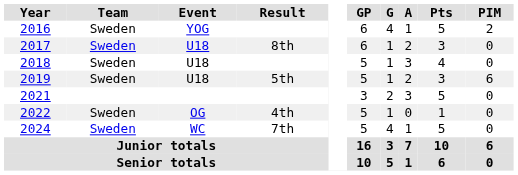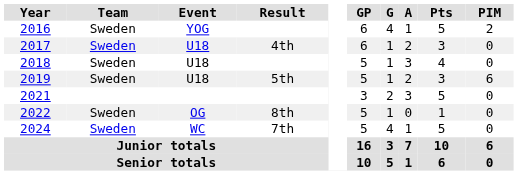 <table border="0" cellpadding="1" cellspacing="0" style="text-align:center; width:40em">
 <tr ALIGN="centre" bgcolor="#e0e0e0">
 <th>Year</th>
 <th>Team</th>
 <th>Event</th>
 <th>Result</th>
 <th rowspan="98" bgcolor="#ffffff"> </th>
 <th>GP</th>
 <th>G</th>
 <th>A</th>
 <th>Pts</th>
 <th>PIM</th>
 </tr>
 <tr>
 <td><a href='#'>2016</a></td>
 <td>Sweden</td>
 <td><a href='#'>YOG</a></td>
 <td></td>
 <td>6</td>
 <td>4</td>
 <td>1</td>
 <td>5</td>
 <td>2</td>
 </tr>
 <tr bgcolor="#f0f0f0">
 <td><a href='#'>2017</a></td>
 <td><a href='#'>Sweden</a></td>
 <td><a href='#'>U18</a></td>
-<td>8th</td>
+<td>4th</td>
 <td>6</td>
 <td>1</td>
 <td>2</td>
 <td>3</td>
 <td>0</td>
 </tr>
 <tr>
 <td><a href='#'>2018</a></td>
 <td>Sweden</td>
 <td>U18</td>
 <td></td>
 <td>5</td>
 <td>1</td>
 <td>3</td>
 <td>4</td>
 <td>0</td>
 </tr>
 <tr bgcolor="#f0f0f0">
 <td><a href='#'>2019</a></td>
 <td>Sweden</td>
 <td>U18</td>
 <td>5th</td>
 <td>5</td>
 <td>1</td>
 <td>2</td>
 <td>3</td>
 <td>6</td>
 </tr>
 <tr>
 <td><a href='#'>2021</a></td>
 <td></td>
 <td></td>
 <td></td>
 <td>3</td>
 <td>2</td>
 <td>3</td>
 <td>5</td>
 <td>0</td>
 </tr>
 <tr bgcolor="#f0f0f0">
 <td><a href='#'>2022</a></td>
 <td>Sweden</td>
 <td><a href='#'>OG</a></td>
-<td>4th</td>
+<td>8th</td>
 <td>5</td>
 <td>1</td>
 <td>0</td>
 <td>1</td>
 <td>0</td>
 </tr>
 <tr>
 <td><a href='#'>2024</a></td>
 <td><a href='#'>Sweden</a></td>
 <td><a href='#'>WC</a></td>
 <td>7th</td>
 <td>5</td>
 <td>4</td>
 <td>1</td>
 <td>5</td>
 <td>0</td>
 </tr>
 <tr ALIGN="centre" bgcolor="#e0e0e0">
 <th colspan=4>Junior totals</th>
 <th>16</th>
 <th>3</th>
 <th>7</th>
 <th>10</th>
 <th>6</th>
 </tr>
 <tr ALIGN="centre" bgcolor="#e0e0e0">
 <th colspan=4>Senior totals</th>
 <th>10</th>
 <th>5</th>
 <th>1</th>
 <th>6</th>
 <th>0</th>
 </tr>
 </table>
